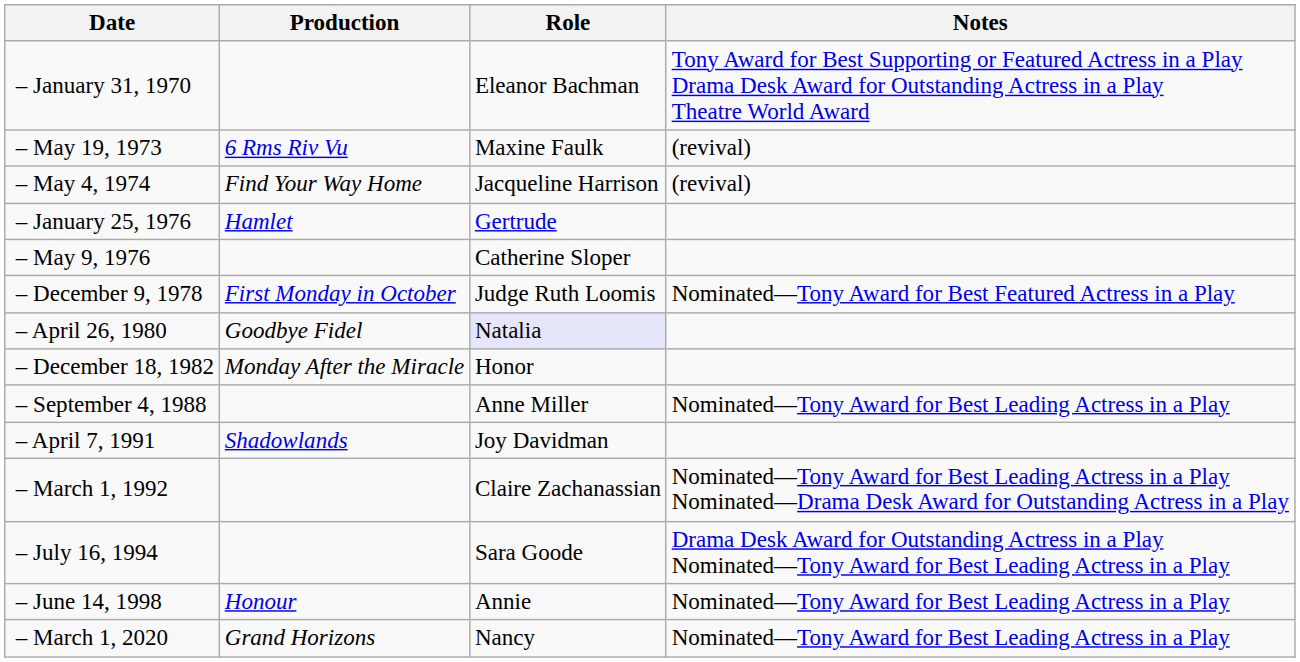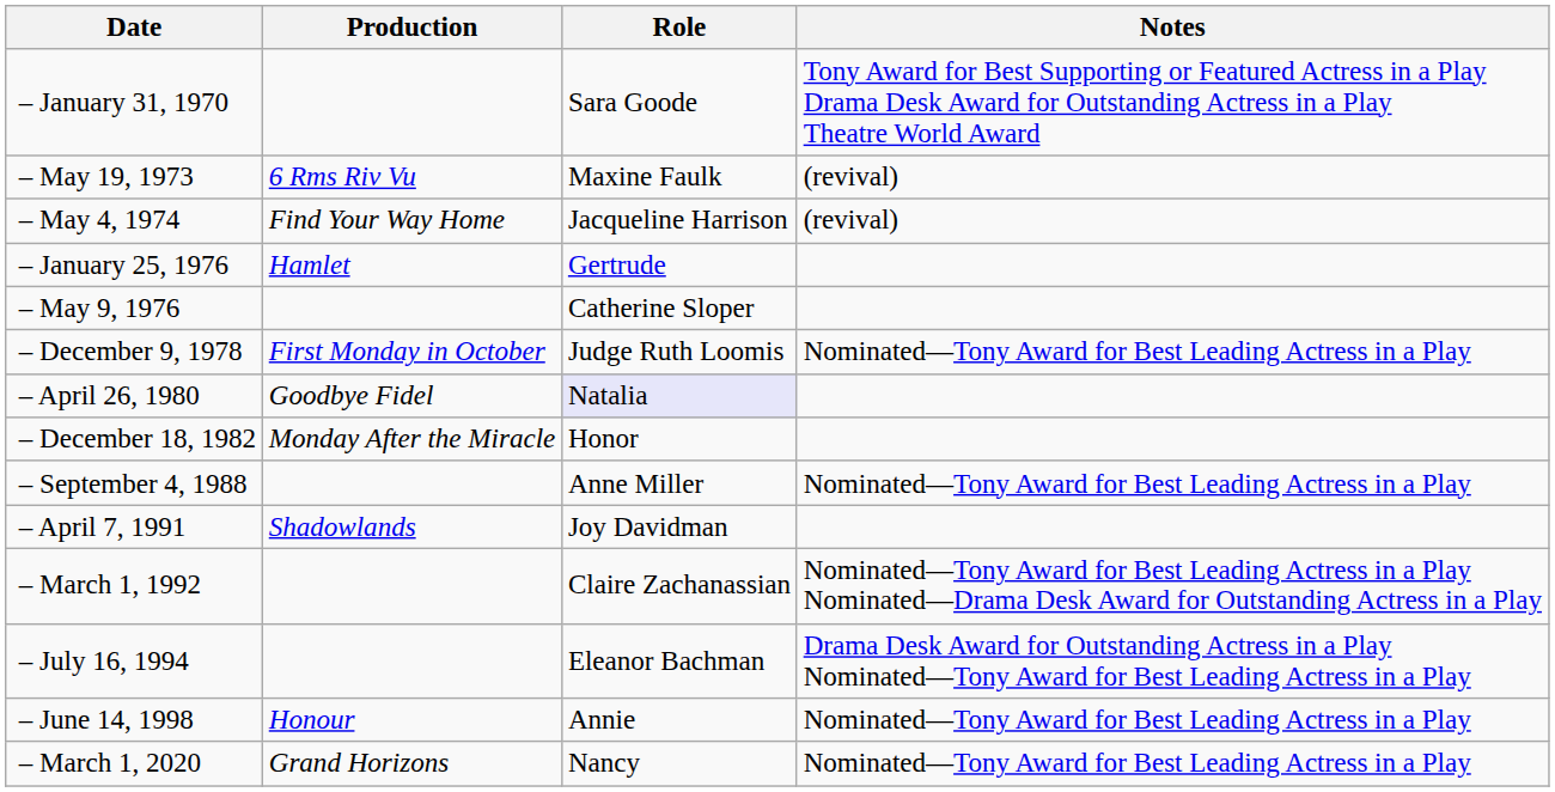 <table class="wikitable sortable">
 <tr>
 <th>Date</th>
 <th>Production</th>
 <th>Role</th>
 <th class="unsortable">Notes</th>
 </tr>
 <tr>
 <td> – January 31, 1970</td>
 <td><em></em></td>
-<td>Eleanor Bachman</td>
+<td>Sara Goode</td>
 <td><a href='#'>Tony Award for Best Supporting or Featured Actress in a Play</a><br><a href='#'>Drama Desk Award for Outstanding Actress in a Play</a><br><a href='#'>Theatre World Award</a></td>
 </tr>
 <tr>
 <td> – May 19, 1973</td>
 <td><em><a href='#'>6 Rms Riv Vu</a></em></td>
 <td>Maxine Faulk</td>
 <td>(revival)</td>
 </tr>
 <tr>
 <td> – May 4, 1974</td>
 <td><em>Find Your Way Home</em></td>
 <td>Jacqueline Harrison</td>
 <td>(revival)</td>
 </tr>
 <tr>
 <td> – January 25, 1976</td>
 <td><em><a href='#'>Hamlet</a></em></td>
 <td><a href='#'>Gertrude</a></td>
 <td></td>
 </tr>
 <tr>
 <td> – May 9, 1976</td>
 <td><em></em></td>
 <td>Catherine Sloper</td>
 <td></td>
 </tr>
 <tr>
 <td> – December 9, 1978</td>
 <td><em><a href='#'>First Monday in October</a></em></td>
 <td>Judge Ruth Loomis</td>
-<td>Nominated—<a href='#'>Tony Award for Best Featured Actress in a Play</a></td>
+<td>Nominated—<a href='#'>Tony Award for Best Leading Actress in a Play</a></td>
 </tr>
 <tr>
 <td> – April 26, 1980</td>
 <td><em>Goodbye Fidel</em></td>
 <td style="background: lavender;">Natalia</td>
 <td></td>
 </tr>
 <tr>
 <td> – December 18, 1982</td>
 <td><em>Monday After the Miracle</em></td>
 <td>Honor</td>
 <td></td>
 </tr>
 <tr>
 <td> – September 4, 1988</td>
 <td><em></em></td>
 <td>Anne Miller</td>
 <td>Nominated—<a href='#'>Tony Award for Best Leading Actress in a Play</a></td>
 </tr>
 <tr>
 <td> – April 7, 1991</td>
 <td><em><a href='#'>Shadowlands</a></em></td>
 <td>Joy Davidman</td>
 <td></td>
 </tr>
 <tr>
 <td> – March 1, 1992</td>
 <td><em></em></td>
 <td>Claire Zachanassian</td>
 <td>Nominated—<a href='#'>Tony Award for Best Leading Actress in a Play</a><br>Nominated—<a href='#'>Drama Desk Award for Outstanding Actress in a Play</a></td>
 </tr>
 <tr>
 <td> – July 16, 1994</td>
 <td><em></em></td>
-<td>Sara Goode</td>
+<td>Eleanor Bachman</td>
 <td><a href='#'>Drama Desk Award for Outstanding Actress in a Play</a><br>Nominated—<a href='#'>Tony Award for Best Leading Actress in a Play</a></td>
 </tr>
 <tr>
 <td> – June 14, 1998</td>
 <td><em><a href='#'>Honour</a></em></td>
 <td>Annie</td>
 <td>Nominated—<a href='#'>Tony Award for Best Leading Actress in a Play</a></td>
 </tr>
 <tr>
 <td> – March 1, 2020</td>
 <td><em>Grand Horizons</em></td>
 <td>Nancy</td>
 <td>Nominated—<a href='#'>Tony Award for Best Leading Actress in a Play</a></td>
 </tr>
 </table>
